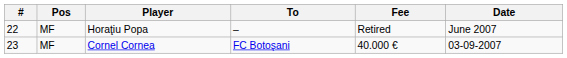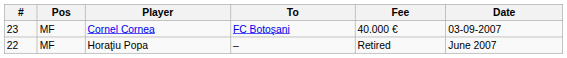 <table width=65% class="wikitable" style="text-align:center; font-size:95%; text-align:left">
 <tr>
 <th>#</th>
 <th>Pos</th>
 <th>Player</th>
 <th>To</th>
 <th>Fee</th>
 <th>Date</th>
 </tr>
 <tr --->
+<td>23</td>
+<td>MF</td>
+<td> <a href='#'>Cornel Cornea</a></td>
+<td><a href='#'>FC Botoşani</a></td>
+<td>40.000 €</td>
+<td>03-09-2007</td>
+</tr>
+<tr --->
 <td>22</td>
 <td>MF</td>
 <td> Horaţiu Popa</td>
 <td>–</td>
 <td>Retired</td>
 <td>June 2007</td>
 </tr>
-<tr --->
-<td>23</td>
-<td>MF</td>
-<td> <a href='#'>Cornel Cornea</a></td>
-<td><a href='#'>FC Botoşani</a></td>
-<td>40.000 €</td>
-<td>03-09-2007</td>
-</tr>
 </table>
